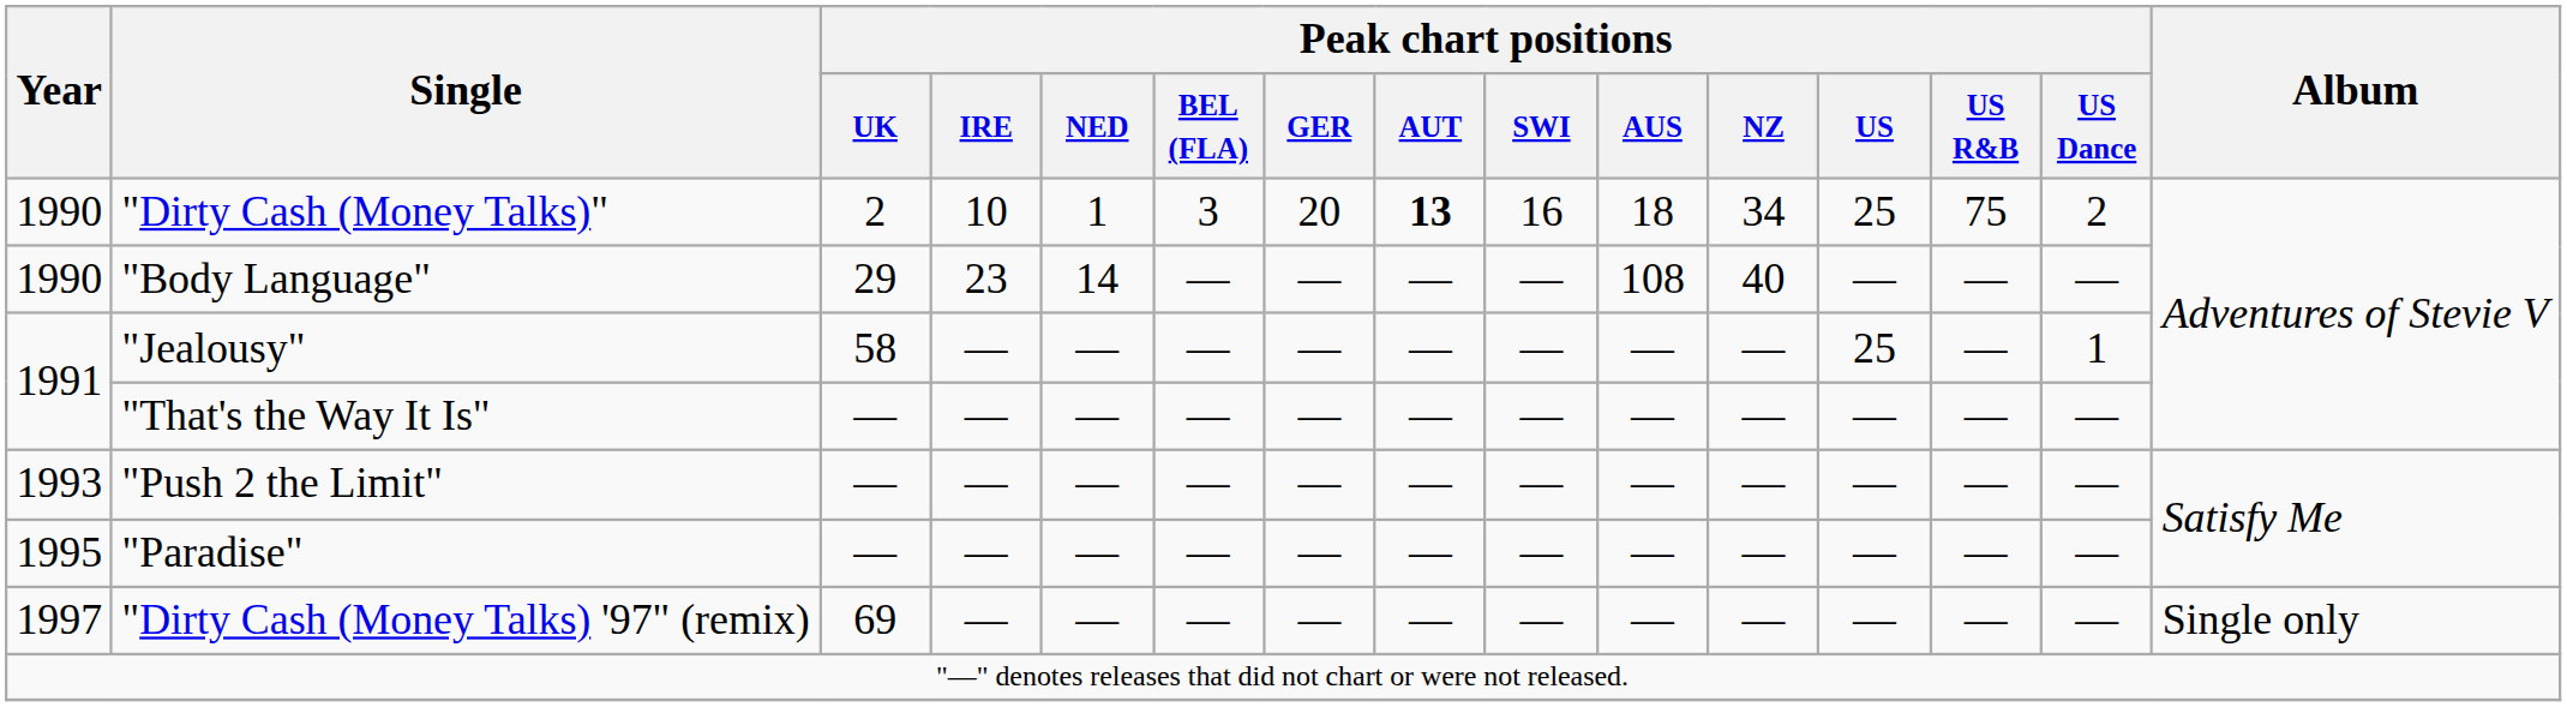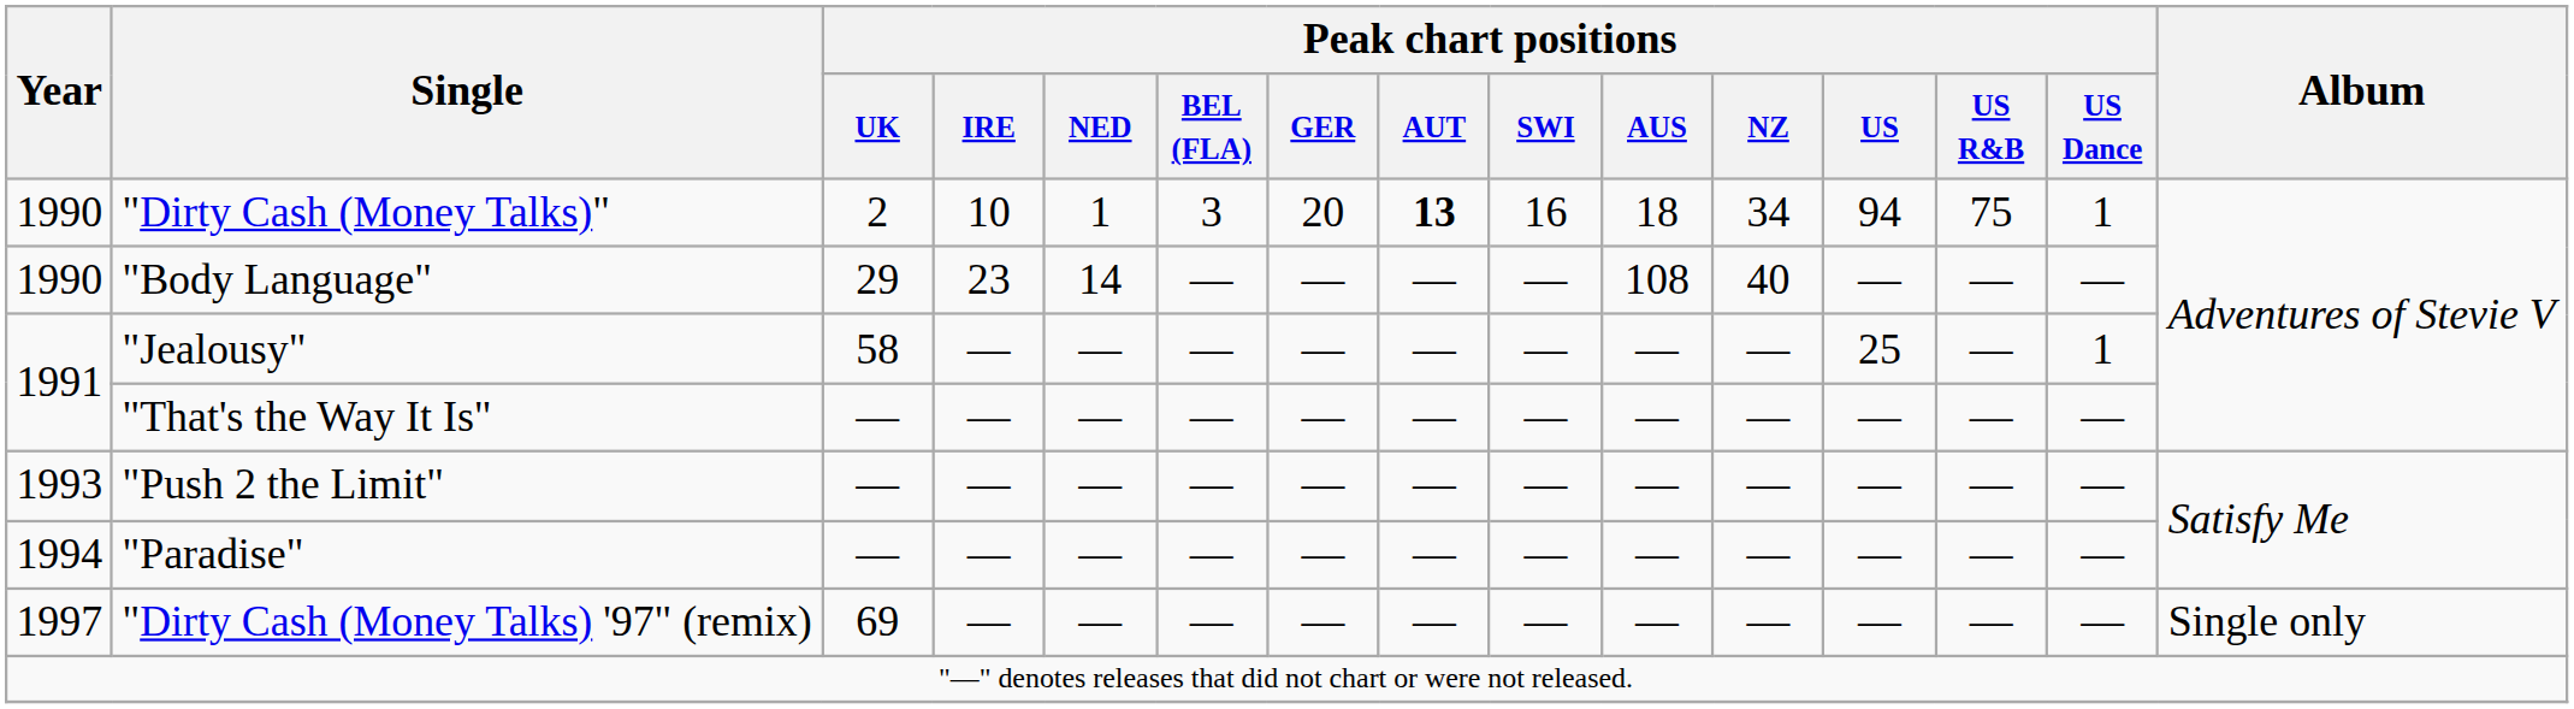 <table class="wikitable" style="text-align:center;">
 <tr>
 <th rowspan="2">Year</th>
 <th rowspan="2">Single</th>
 <th colspan="12">Peak chart positions</th>
 <th rowspan="2">Album</th>
 </tr>
 <tr style="font-size:smaller;">
 <th width="35"><small><a href='#'>UK</a></small><br></th>
 <th width="35"><small><a href='#'>IRE</a></small></th>
 <th width="35"><small><a href='#'>NED</a></small></th>
 <th width="35"><small><a href='#'>BEL<br>(FLA)</a></small></th>
 <th width="35"><small><a href='#'>GER</a></small><br></th>
 <th width="35"><small><a href='#'>AUT</a></small></th>
 <th width="35"><small><a href='#'>SWI</a></small></th>
 <th width="35"><small><a href='#'>AUS</a></small></th>
 <th width="35"><small><a href='#'>NZ</a></small></th>
 <th width="35"><small><a href='#'>US</a></small><br></th>
 <th width="35"><small><a href='#'>US R&B</a></small><br></th>
 <th width="35"><small><a href='#'>US Dance</a></small><br></th>
 </tr>
 <tr>
 <td>1990</td>
 <td align="left">"<a href='#'>Dirty Cash (Money Talks)</a>"</td>
 <td>2</td>
 <td>10</td>
 <td>1</td>
 <td>3</td>
 <td>20</td>
 <td><strong>13</strong></td>
 <td>16</td>
 <td>18</td>
 <td>34</td>
-<td>25</td>
+<td>94</td>
 <td>75</td>
-<td>2</td>
+<td>1</td>
 <td align="left" rowspan="4"><em>Adventures of Stevie V</em></td>
 </tr>
 <tr>
 <td>1990</td>
 <td align="left">"Body Language"</td>
 <td>29</td>
 <td>23</td>
 <td>14</td>
 <td>—</td>
 <td>—</td>
 <td>—</td>
 <td>—</td>
 <td>108</td>
 <td>40</td>
 <td>—</td>
 <td>—</td>
 <td>—</td>
 </tr>
 <tr>
 <td rowspan="2">1991</td>
 <td align="left">"Jealousy"</td>
 <td>58</td>
 <td>—</td>
 <td>—</td>
 <td>—</td>
 <td>—</td>
 <td>—</td>
 <td>—</td>
 <td>—</td>
 <td>—</td>
 <td>25</td>
 <td>—</td>
 <td>1</td>
 </tr>
 <tr>
 <td align="left">"That's the Way It Is"</td>
 <td>—</td>
 <td>—</td>
 <td>—</td>
 <td>—</td>
 <td>—</td>
 <td>—</td>
 <td>—</td>
 <td>—</td>
 <td>—</td>
 <td>—</td>
 <td>—</td>
 <td>—</td>
 </tr>
 <tr>
 <td>1993</td>
 <td align="left">"Push 2 the Limit"</td>
 <td>—</td>
 <td>—</td>
 <td>—</td>
 <td>—</td>
 <td>—</td>
 <td>—</td>
 <td>—</td>
 <td>—</td>
 <td>—</td>
 <td>—</td>
 <td>—</td>
 <td>—</td>
 <td align="left" rowspan="2"><em>Satisfy Me</em></td>
 </tr>
 <tr>
-<td>1995</td>
+<td>1994</td>
 <td align="left">"Paradise"</td>
 <td>—</td>
 <td>—</td>
 <td>—</td>
 <td>—</td>
 <td>—</td>
 <td>—</td>
 <td>—</td>
 <td>—</td>
 <td>—</td>
 <td>—</td>
 <td>—</td>
 <td>—</td>
 </tr>
 <tr>
 <td>1997</td>
 <td align="left">"<a href='#'>Dirty Cash (Money Talks)</a> '97" (remix)</td>
 <td>69</td>
 <td>—</td>
 <td>—</td>
 <td>—</td>
 <td>—</td>
 <td>—</td>
 <td>—</td>
 <td>—</td>
 <td>—</td>
 <td>—</td>
 <td>—</td>
 <td>—</td>
 <td align="left" rowspan="1">Single only</td>
 </tr>
 <tr>
 <td colspan="18" style="font-size:8pt">"—" denotes releases that did not chart or were not released.</td>
 </tr>
 <tr>
 </tr>
 </table>
